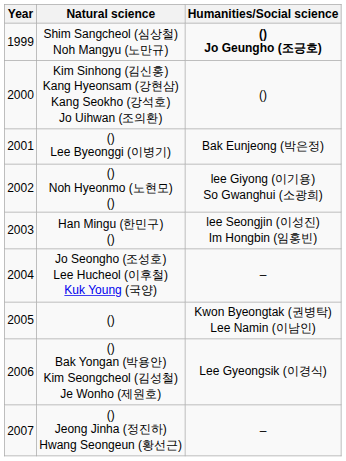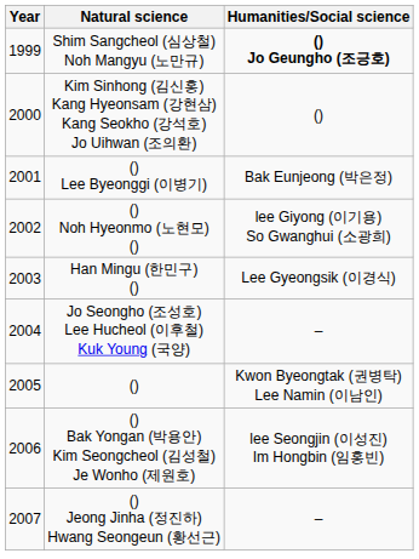 <table class="wikitable" style="text-align:center;">
 <tr>
 <th>Year</th>
 <th>Natural science</th>
 <th>Humanities/Social science</th>
 </tr>
 <tr>
 <td>1999</td>
 <td>Shim Sangcheol (심상철)<br>Noh Mangyu (노만규)</td>
 <td><strong> ()<br>Jo Geungho (조긍호)</strong></td>
 </tr>
 <tr>
 <td>2000</td>
 <td>Kim Sinhong (김신홍)<br>Kang Hyeonsam (강현삼)<br>Kang Seokho (강석호)<br>Jo Uihwan (조의환)</td>
 <td> ()</td>
 </tr>
 <tr>
 <td>2001</td>
 <td> ()<br>Lee Byeonggi (이병기)</td>
 <td>Bak Eunjeong (박은정)</td>
 </tr>
 <tr>
 <td>2002</td>
 <td> ()<br>Noh Hyeonmo (노현모)<br> ()</td>
 <td>lee Giyong (이기용)<br>So Gwanghui (소광희)</td>
 </tr>
 <tr>
 <td>2003</td>
 <td>Han Mingu (한민구)<br> ()</td>
-<td>lee Seongjin (이성진)<br>Im Hongbin (임홍빈)</td>
+<td>Lee Gyeongsik (이경식)</td>
 </tr>
 <tr>
 <td>2004</td>
 <td>Jo Seongho (조성호)<br>Lee Hucheol (이후철)<br><a href='#'>Kuk Young</a> (국양)</td>
 <td>–</td>
 </tr>
 <tr>
 <td>2005</td>
 <td> ()</td>
 <td>Kwon Byeongtak (권병탁)<br>Lee Namin (이남인)</td>
 </tr>
 <tr>
 <td>2006</td>
 <td> ()<br>Bak Yongan (박용안)<br>Kim Seongcheol (김성철)<br>Je Wonho (제원호)</td>
-<td>Lee Gyeongsik (이경식)</td>
+<td>lee Seongjin (이성진)<br>Im Hongbin (임홍빈)</td>
 </tr>
 <tr>
 <td>2007</td>
 <td> ()<br>Jeong Jinha (정진하)<br>Hwang Seongeun (황선근)</td>
 <td>–</td>
 </tr>
 </table>
